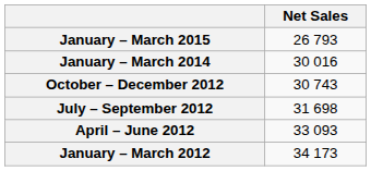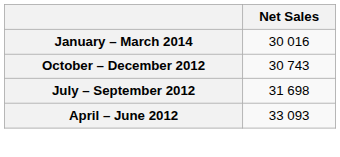 <table class="wikitable sortable" style="text-align:center; width:400px; height:150px;">
 <tr>
 <th></th>
 <th>Net Sales</th>
-</tr>
-<tr>
-<th scope="row">January – March 2015</th>
-<td>26 793</td>
 </tr>
 <tr>
 <th scope="row">January – March 2014</th>
 <td>30 016</td>
 </tr>
 <tr>
 <th scope="row">October – December 2012</th>
 <td>30 743</td>
 </tr>
 <tr>
 <th scope="row">July – September 2012</th>
 <td>31 698</td>
 </tr>
 <tr>
 <th scope="row">April – June 2012</th>
 <td>33 093</td>
 </tr>
-<tr>
-<th scope="row">January – March 2012</th>
-<td>34 173</td>
-</tr>
 </table>
